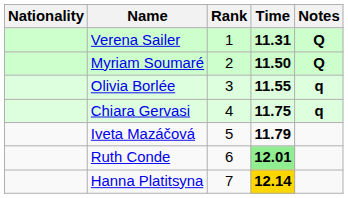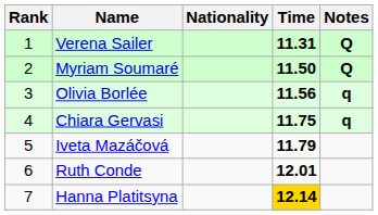 <table class="wikitable sortable" style="text-align:center">
 <tr>
+<th>Rank</th>
+<th>Name</th>
 <th>Nationality</th>
-<th>Name</th>
-<th>Rank</th>
 <th>Time</th>
 <th>Notes</th>
 </tr>
 <tr bgcolor=ccffcc>
+<td>1</td>
+<td align=left><a href='#'>Verena Sailer</a></td>
 <td align=left></td>
-<td align=left><a href='#'>Verena Sailer</a></td>
-<td>1</td>
 <td><strong>11.31</strong></td>
 <td><strong>Q</strong></td>
 </tr>
 <tr bgcolor=ccffcc>
+<td>2</td>
+<td align=left><a href='#'>Myriam Soumaré</a></td>
 <td align=left></td>
-<td align=left><a href='#'>Myriam Soumaré</a></td>
-<td>2</td>
 <td><strong>11.50</strong></td>
 <td><strong>Q</strong></td>
 </tr>
 <tr bgcolor=ddffdd>
+<td>3</td>
+<td align=left><a href='#'>Olivia Borlée</a></td>
 <td align=left></td>
-<td align=left><a href='#'>Olivia Borlée</a></td>
-<td>3</td>
-<td><strong>11.55</strong></td>
+<td><strong>11.56</strong></td>
 <td><strong>q</strong></td>
 </tr>
 <tr bgcolor=ddffdd>
+<td>4</td>
+<td align=left><a href='#'>Chiara Gervasi</a></td>
 <td align=left></td>
-<td align=left><a href='#'>Chiara Gervasi</a></td>
-<td>4</td>
 <td><strong>11.75</strong></td>
 <td><strong>q</strong></td>
 </tr>
 <tr>
+<td>5</td>
+<td align=left><a href='#'>Iveta Mazáčová</a></td>
 <td align=left></td>
-<td align=left><a href='#'>Iveta Mazáčová</a></td>
-<td>5</td>
 <td><strong>11.79</strong></td>
 <td></td>
 </tr>
 <tr>
+<td>6</td>
+<td align=left><a href='#'>Ruth Conde</a></td>
 <td align=left></td>
-<td align=left><a href='#'>Ruth Conde</a></td>
-<td>6</td>
-<td style="background: lightgreen;"><strong>12.01</strong></td>
+<td><strong>12.01</strong></td>
 <td></td>
 </tr>
 <tr>
+<td>7</td>
+<td align=left><a href='#'>Hanna Platitsyna</a></td>
 <td align=left></td>
-<td align=left><a href='#'>Hanna Platitsyna</a></td>
-<td>7</td>
 <td style="background: gold;"><strong>12.14</strong></td>
 <td></td>
 </tr>
 </table>
